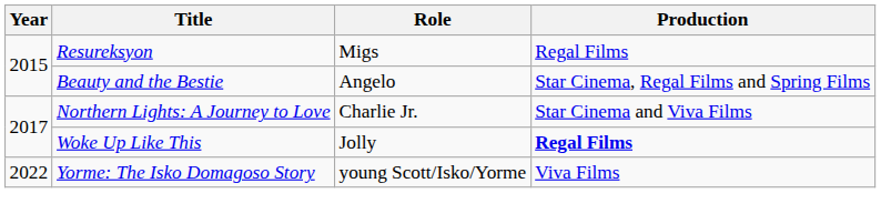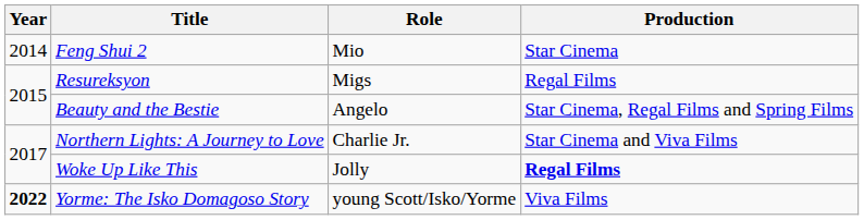 <table class="wikitable sortable">
 <tr>
 <th>Year</th>
 <th>Title</th>
 <th>Role</th>
 <th>Production</th>
+</tr>
+<tr>
+<td>2014</td>
+<td><em><a href='#'>Feng Shui 2</a></em></td>
+<td>Mio</td>
+<td><a href='#'>Star Cinema</a></td>
 </tr>
 <tr>
 <td rowspan=2>2015</td>
 <td><em><a href='#'>Resureksyon</a></em></td>
 <td>Migs</td>
 <td><a href='#'>Regal Films</a></td>
 </tr>
 <tr>
 <td><em><a href='#'>Beauty and the Bestie</a></em></td>
 <td>Angelo</td>
 <td><a href='#'>Star Cinema</a>, <a href='#'>Regal Films</a> and <a href='#'>Spring Films</a></td>
 </tr>
 <tr>
 <td rowspan=2>2017</td>
 <td><em><a href='#'>Northern Lights: A Journey to Love</a></em></td>
 <td>Charlie Jr.</td>
 <td><a href='#'>Star Cinema</a> and <a href='#'>Viva Films</a></td>
 </tr>
 <tr>
 <td><em><a href='#'>Woke Up Like This</a></em></td>
 <td>Jolly</td>
 <td><strong><a href='#'>Regal Films</a></strong></td>
 </tr>
 <tr>
-<td>2022</td>
+<td><strong>2022</strong></td>
 <td><em><a href='#'>Yorme: The Isko Domagoso Story</a></em></td>
 <td>young Scott/Isko/Yorme</td>
 <td><a href='#'>Viva Films</a></td>
 </tr>
 </table>
